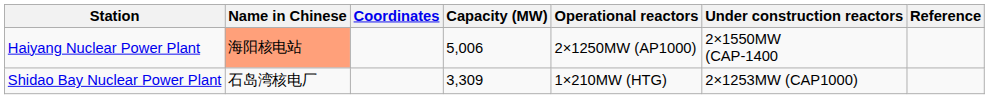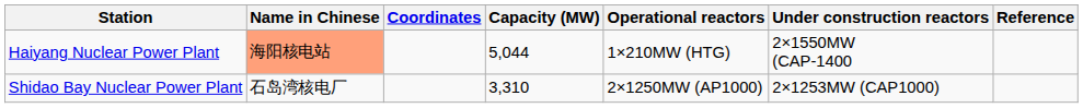 <table class="wikitable sortable">
 <tr>
 <th>Station</th>
 <th>Name in Chinese</th>
 <th><a href='#'>Coordinates</a></th>
 <th>Capacity (MW)</th>
 <th>Operational reactors</th>
 <th>Under construction reactors</th>
 <th>Reference</th>
 </tr>
 <tr>
 <td><a href='#'>Haiyang Nuclear Power Plant</a></td>
 <td style="background: lightsalmon;">海阳核电站</td>
 <td></td>
-<td>5,006</td>
-<td>2×1250MW (AP1000)</td>
+<td>5,044</td>
+<td>1×210MW (HTG)</td>
 <td>2×1550MW<br>(CAP-1400</td>
 <td></td>
 </tr>
 <tr>
 <td><a href='#'>Shidao Bay Nuclear Power Plant</a></td>
 <td>石岛湾核电厂</td>
 <td></td>
-<td>3,309</td>
-<td>1×210MW (HTG)</td>
+<td>3,310</td>
+<td>2×1250MW (AP1000)</td>
 <td>2×1253MW (CAP1000)</td>
 <td></td>
 </tr>
 </table>
